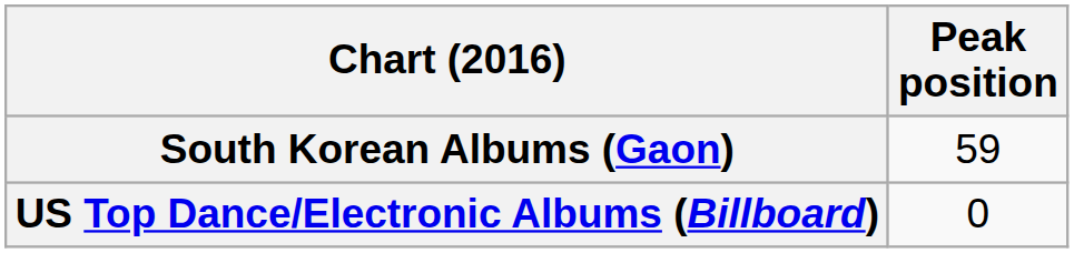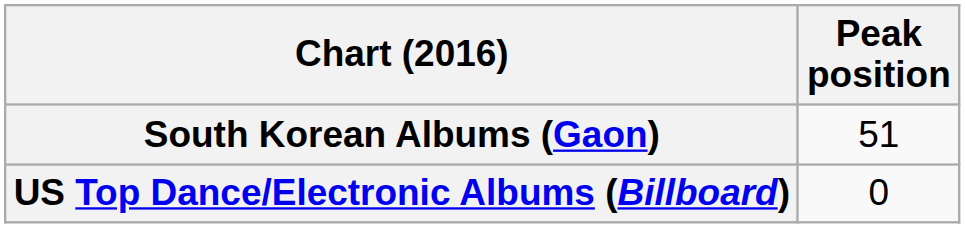 <table class="wikitable sortable plainrowheaders" style="text-align:center">
 <tr>
 <th scope="col">Chart (2016)</th>
 <th scope="col">Peak<br>position</th>
 </tr>
 <tr>
 <th scope="row">South Korean Albums (<a href='#'>Gaon</a>)</th>
-<td>59</td>
+<td>51</td>
 </tr>
 <tr>
 <th scope="row">US <a href='#'>Top Dance/Electronic Albums</a> (<em><a href='#'>Billboard</a></em>)</th>
 <td>0</td>
 </tr>
 </table>
